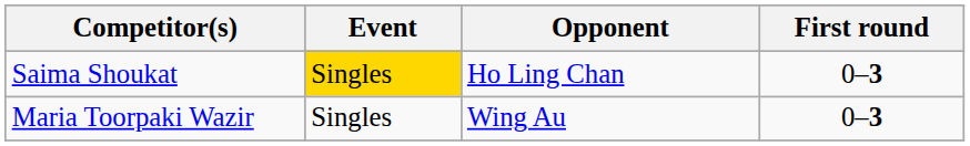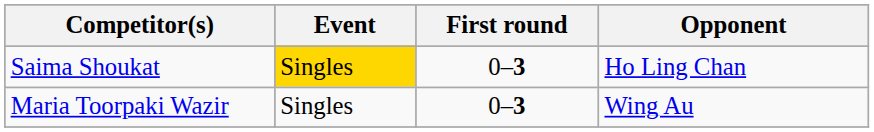 <table class=wikitable style="font-size:90%">
 <tr>
 <th width=150>Competitor(s)</th>
 <th width=75>Event</th>
+<th width=100>First round</th>
 <th width=150>Opponent</th>
-<th width=100>First round</th>
 </tr>
 <tr>
 <td><a href='#'>Saima Shoukat</a></td>
 <td style="background: gold;">Singles</td>
+<td style="text-align:center;">0–<strong>3</strong></td>
 <td> <a href='#'>Ho Ling Chan</a></td>
-<td style="text-align:center;">0–<strong>3</strong></td>
 </tr>
 <tr>
 <td><a href='#'>Maria Toorpaki Wazir</a></td>
 <td>Singles</td>
+<td style="text-align:center;">0–<strong>3</strong></td>
 <td> <a href='#'>Wing Au</a></td>
-<td style="text-align:center;">0–<strong>3</strong></td>
 </tr>
 </table>
